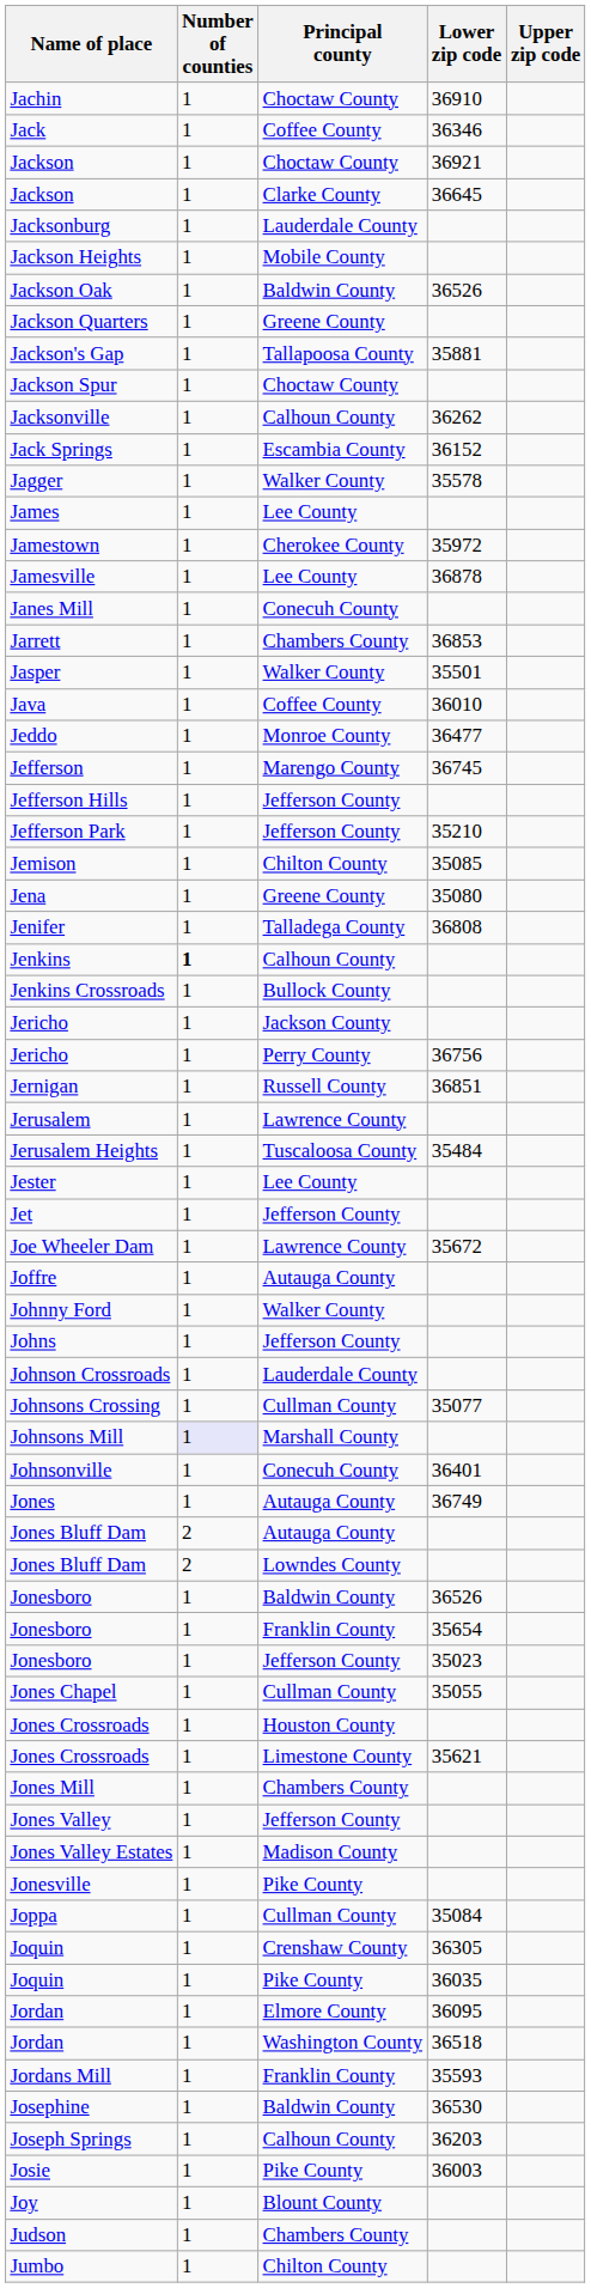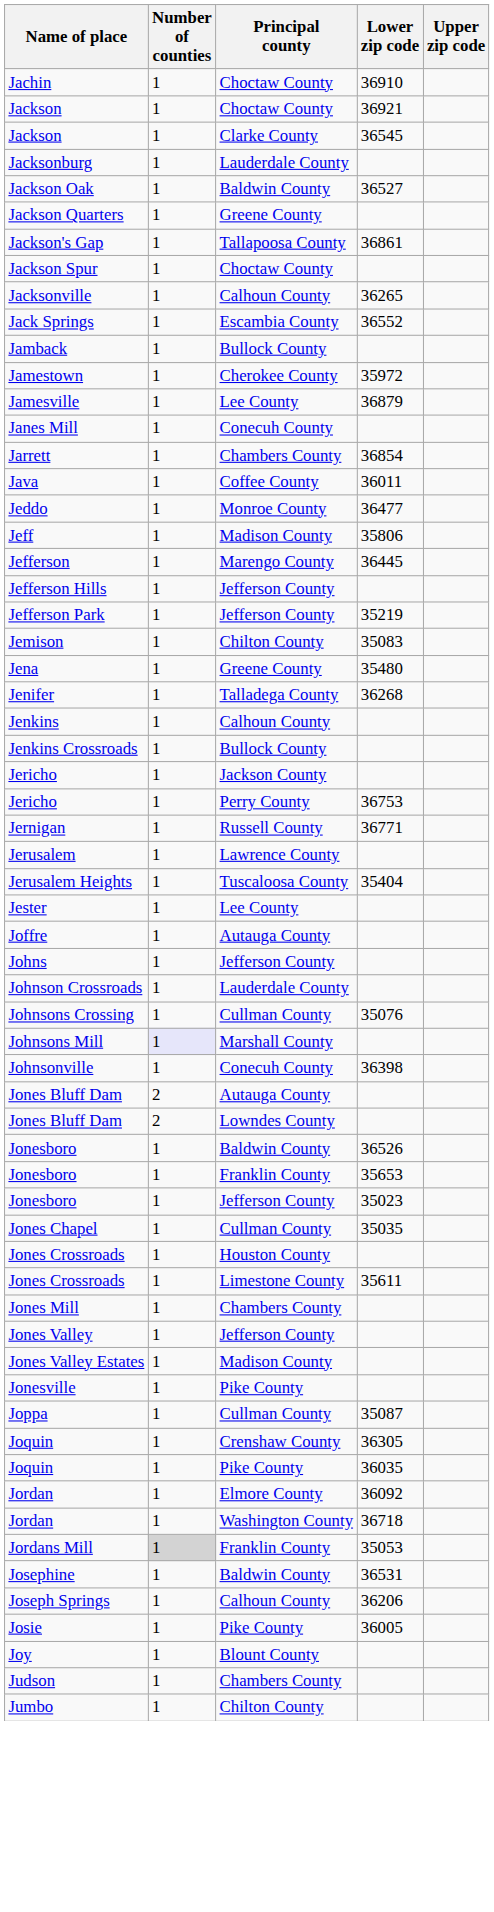 <table class="wikitable">
 <tr>
 <th>Name of place</th>
 <th>Number<br>of<br>counties</th>
 <th>Principal<br>county</th>
 <th>Lower <br>zip code</th>
 <th>Upper <br>zip code</th>
 </tr>
 <tr>
 <td><a href='#'>Jachin</a></td>
 <td>1</td>
 <td><a href='#'>Choctaw County</a></td>
 <td>36910</td>
 <td> </td>
 </tr>
 <tr>
-<td><a href='#'>Jack</a></td>
-<td>1</td>
-<td><a href='#'>Coffee County</a></td>
-<td>36346</td>
-<td> </td>
-</tr>
-<tr>
 <td><a href='#'>Jackson</a></td>
 <td>1</td>
 <td><a href='#'>Choctaw County</a></td>
 <td>36921</td>
 <td> </td>
 </tr>
 <tr>
 <td><a href='#'>Jackson</a></td>
 <td>1</td>
 <td><a href='#'>Clarke County</a></td>
-<td>36645</td>
+<td>36545</td>
 <td> </td>
 </tr>
 <tr>
 <td><a href='#'>Jacksonburg</a></td>
 <td>1</td>
 <td><a href='#'>Lauderdale County</a></td>
 <td> </td>
 <td> </td>
 </tr>
 <tr>
-<td><a href='#'>Jackson Heights</a></td>
-<td>1</td>
-<td><a href='#'>Mobile County</a></td>
-<td> </td>
-<td> </td>
-</tr>
-<tr>
 <td><a href='#'>Jackson Oak</a></td>
 <td>1</td>
 <td><a href='#'>Baldwin County</a></td>
-<td>36526</td>
+<td>36527</td>
 <td> </td>
 </tr>
 <tr>
 <td><a href='#'>Jackson Quarters</a></td>
 <td>1</td>
 <td><a href='#'>Greene County</a></td>
 <td> </td>
 <td> </td>
 </tr>
 <tr>
 <td><a href='#'>Jackson's Gap</a></td>
 <td>1</td>
 <td><a href='#'>Tallapoosa County</a></td>
-<td>35881</td>
+<td>36861</td>
 <td> </td>
 </tr>
 <tr>
 <td><a href='#'>Jackson Spur</a></td>
 <td>1</td>
 <td><a href='#'>Choctaw County</a></td>
 <td> </td>
 <td> </td>
 </tr>
 <tr>
 <td><a href='#'>Jacksonville</a></td>
 <td>1</td>
 <td><a href='#'>Calhoun County</a></td>
-<td>36262</td>
+<td>36265</td>
 <td> </td>
 </tr>
 <tr>
 <td><a href='#'>Jack Springs</a></td>
 <td>1</td>
 <td><a href='#'>Escambia County</a></td>
-<td>36152</td>
+<td>36552</td>
 <td> </td>
 </tr>
 <tr>
-<td><a href='#'>Jagger</a></td>
+<td><a href='#'>Jamback</a></td>
 <td>1</td>
-<td><a href='#'>Walker County</a></td>
-<td>35578</td>
-<td> </td>
-</tr>
-<tr>
-<td><a href='#'>James</a></td>
-<td>1</td>
-<td><a href='#'>Lee County</a></td>
+<td><a href='#'>Bullock County</a></td>
 <td> </td>
 <td> </td>
 </tr>
 <tr>
 <td><a href='#'>Jamestown</a></td>
 <td>1</td>
 <td><a href='#'>Cherokee County</a></td>
 <td>35972</td>
 <td> </td>
 </tr>
 <tr>
 <td><a href='#'>Jamesville</a></td>
 <td>1</td>
 <td><a href='#'>Lee County</a></td>
-<td>36878</td>
+<td>36879</td>
 <td> </td>
 </tr>
 <tr>
 <td><a href='#'>Janes Mill</a></td>
 <td>1</td>
 <td><a href='#'>Conecuh County</a></td>
 <td> </td>
 <td> </td>
 </tr>
 <tr>
 <td><a href='#'>Jarrett</a></td>
 <td>1</td>
 <td><a href='#'>Chambers County</a></td>
-<td>36853</td>
-<td> </td>
-</tr>
-<tr>
-<td><a href='#'>Jasper</a></td>
-<td>1</td>
-<td><a href='#'>Walker County</a></td>
-<td>35501</td>
+<td>36854</td>
 <td> </td>
 </tr>
 <tr>
 <td><a href='#'>Java</a></td>
 <td>1</td>
 <td><a href='#'>Coffee County</a></td>
-<td>36010</td>
+<td>36011</td>
 <td> </td>
 </tr>
 <tr>
 <td><a href='#'>Jeddo</a></td>
 <td>1</td>
 <td><a href='#'>Monroe County</a></td>
 <td>36477</td>
 <td> </td>
 </tr>
 <tr>
+<td><a href='#'>Jeff</a></td>
+<td>1</td>
+<td><a href='#'>Madison County</a></td>
+<td>35806</td>
+<td> </td>
+</tr>
+<tr>
 <td><a href='#'>Jefferson</a></td>
 <td>1</td>
 <td><a href='#'>Marengo County</a></td>
-<td>36745</td>
+<td>36445</td>
 <td> </td>
 </tr>
 <tr>
 <td><a href='#'>Jefferson Hills</a></td>
 <td>1</td>
 <td><a href='#'>Jefferson County</a></td>
 <td> </td>
 <td> </td>
 </tr>
 <tr>
 <td><a href='#'>Jefferson Park</a></td>
 <td>1</td>
 <td><a href='#'>Jefferson County</a></td>
-<td>35210</td>
+<td>35219</td>
 <td> </td>
 </tr>
 <tr>
 <td><a href='#'>Jemison</a></td>
 <td>1</td>
 <td><a href='#'>Chilton County</a></td>
-<td>35085</td>
+<td>35083</td>
 <td> </td>
 </tr>
 <tr>
 <td><a href='#'>Jena</a></td>
 <td>1</td>
 <td><a href='#'>Greene County</a></td>
-<td>35080</td>
+<td>35480</td>
 <td> </td>
 </tr>
 <tr>
 <td><a href='#'>Jenifer</a></td>
 <td>1</td>
 <td><a href='#'>Talladega County</a></td>
-<td>36808</td>
+<td>36268</td>
 <td> </td>
 </tr>
 <tr>
 <td><a href='#'>Jenkins</a></td>
-<td><strong>1</strong></td>
+<td>1</td>
 <td><a href='#'>Calhoun County</a></td>
 <td> </td>
 <td> </td>
 </tr>
 <tr>
 <td><a href='#'>Jenkins Crossroads</a></td>
 <td>1</td>
 <td><a href='#'>Bullock County</a></td>
 <td> </td>
 <td> </td>
 </tr>
 <tr>
 <td><a href='#'>Jericho</a></td>
 <td>1</td>
 <td><a href='#'>Jackson County</a></td>
 <td> </td>
 <td> </td>
 </tr>
 <tr>
 <td><a href='#'>Jericho</a></td>
 <td>1</td>
 <td><a href='#'>Perry County</a></td>
-<td>36756</td>
+<td>36753</td>
 <td> </td>
 </tr>
 <tr>
 <td><a href='#'>Jernigan</a></td>
 <td>1</td>
 <td><a href='#'>Russell County</a></td>
-<td>36851</td>
+<td>36771</td>
 <td> </td>
 </tr>
 <tr>
 <td><a href='#'>Jerusalem</a></td>
 <td>1</td>
 <td><a href='#'>Lawrence County</a></td>
 <td> </td>
 <td> </td>
 </tr>
 <tr>
 <td><a href='#'>Jerusalem Heights</a></td>
 <td>1</td>
 <td><a href='#'>Tuscaloosa County</a></td>
-<td>35484</td>
+<td>35404</td>
 <td> </td>
 </tr>
 <tr>
 <td><a href='#'>Jester</a></td>
 <td>1</td>
 <td><a href='#'>Lee County</a></td>
 <td> </td>
 <td> </td>
 </tr>
 <tr>
-<td><a href='#'>Jet</a></td>
-<td>1</td>
-<td><a href='#'>Jefferson County</a></td>
-<td> </td>
-<td> </td>
-</tr>
-<tr>
-<td><a href='#'>Joe Wheeler Dam</a></td>
-<td>1</td>
-<td><a href='#'>Lawrence County</a></td>
-<td>35672</td>
-<td> </td>
-</tr>
-<tr>
 <td><a href='#'>Joffre</a></td>
 <td>1</td>
 <td><a href='#'>Autauga County</a></td>
-<td> </td>
-<td> </td>
-</tr>
-<tr>
-<td><a href='#'>Johnny Ford</a></td>
-<td>1</td>
-<td><a href='#'>Walker County</a></td>
 <td> </td>
 <td> </td>
 </tr>
 <tr>
 <td><a href='#'>Johns</a></td>
 <td>1</td>
 <td><a href='#'>Jefferson County</a></td>
 <td> </td>
 <td> </td>
 </tr>
 <tr>
 <td><a href='#'>Johnson Crossroads</a></td>
 <td>1</td>
 <td><a href='#'>Lauderdale County</a></td>
 <td> </td>
 <td> </td>
 </tr>
 <tr>
 <td><a href='#'>Johnsons Crossing</a></td>
 <td>1</td>
 <td><a href='#'>Cullman County</a></td>
-<td>35077</td>
+<td>35076</td>
 <td> </td>
 </tr>
 <tr>
 <td><a href='#'>Johnsons Mill</a></td>
 <td style="background: lavender;">1</td>
 <td><a href='#'>Marshall County</a></td>
 <td> </td>
 <td> </td>
 </tr>
 <tr>
 <td><a href='#'>Johnsonville</a></td>
 <td>1</td>
 <td><a href='#'>Conecuh County</a></td>
-<td>36401</td>
-<td> </td>
-</tr>
-<tr>
-<td><a href='#'>Jones</a></td>
-<td>1</td>
-<td><a href='#'>Autauga County</a></td>
-<td>36749</td>
+<td>36398</td>
 <td> </td>
 </tr>
 <tr>
 <td><a href='#'>Jones Bluff Dam</a></td>
 <td>2</td>
 <td><a href='#'>Autauga County</a></td>
 <td> </td>
 <td> </td>
 </tr>
 <tr>
 <td><a href='#'>Jones Bluff Dam</a></td>
 <td>2</td>
 <td><a href='#'>Lowndes County</a></td>
 <td> </td>
 <td> </td>
 </tr>
 <tr>
 <td><a href='#'>Jonesboro</a></td>
 <td>1</td>
 <td><a href='#'>Baldwin County</a></td>
 <td>36526</td>
 <td> </td>
 </tr>
 <tr>
 <td><a href='#'>Jonesboro</a></td>
 <td>1</td>
 <td><a href='#'>Franklin County</a></td>
-<td>35654</td>
+<td>35653</td>
 <td> </td>
 </tr>
 <tr>
 <td><a href='#'>Jonesboro</a></td>
 <td>1</td>
 <td><a href='#'>Jefferson County</a></td>
 <td>35023</td>
 <td> </td>
 </tr>
 <tr>
 <td><a href='#'>Jones Chapel</a></td>
 <td>1</td>
 <td><a href='#'>Cullman County</a></td>
-<td>35055</td>
+<td>35035</td>
 <td> </td>
 </tr>
 <tr>
 <td><a href='#'>Jones Crossroads</a></td>
 <td>1</td>
 <td><a href='#'>Houston County</a></td>
 <td> </td>
 <td> </td>
 </tr>
 <tr>
 <td><a href='#'>Jones Crossroads</a></td>
 <td>1</td>
 <td><a href='#'>Limestone County</a></td>
-<td>35621</td>
+<td>35611</td>
 <td> </td>
 </tr>
 <tr>
 <td><a href='#'>Jones Mill</a></td>
 <td>1</td>
 <td><a href='#'>Chambers County</a></td>
 <td> </td>
 <td> </td>
 </tr>
 <tr>
 <td><a href='#'>Jones Valley</a></td>
 <td>1</td>
 <td><a href='#'>Jefferson County</a></td>
 <td> </td>
 <td> </td>
 </tr>
 <tr>
 <td><a href='#'>Jones Valley Estates</a></td>
 <td>1</td>
 <td><a href='#'>Madison County</a></td>
 <td> </td>
 <td> </td>
 </tr>
 <tr>
 <td><a href='#'>Jonesville</a></td>
 <td>1</td>
 <td><a href='#'>Pike County</a></td>
 <td> </td>
 <td> </td>
 </tr>
 <tr>
 <td><a href='#'>Joppa</a></td>
 <td>1</td>
 <td><a href='#'>Cullman County</a></td>
-<td>35084</td>
+<td>35087</td>
 <td> </td>
 </tr>
 <tr>
 <td><a href='#'>Joquin</a></td>
 <td>1</td>
 <td><a href='#'>Crenshaw County</a></td>
 <td>36305</td>
 <td> </td>
 </tr>
 <tr>
 <td><a href='#'>Joquin</a></td>
 <td>1</td>
 <td><a href='#'>Pike County</a></td>
 <td>36035</td>
 <td> </td>
 </tr>
 <tr>
 <td><a href='#'>Jordan</a></td>
 <td>1</td>
 <td><a href='#'>Elmore County</a></td>
-<td>36095</td>
+<td>36092</td>
 <td> </td>
 </tr>
 <tr>
 <td><a href='#'>Jordan</a></td>
 <td>1</td>
 <td><a href='#'>Washington County</a></td>
-<td>36518</td>
+<td>36718</td>
 <td> </td>
 </tr>
 <tr>
 <td><a href='#'>Jordans Mill</a></td>
-<td>1</td>
+<td style="background: lightgrey;">1</td>
 <td><a href='#'>Franklin County</a></td>
-<td>35593</td>
+<td>35053</td>
 <td> </td>
 </tr>
 <tr>
 <td><a href='#'>Josephine</a></td>
 <td>1</td>
 <td><a href='#'>Baldwin County</a></td>
-<td>36530</td>
+<td>36531</td>
 <td> </td>
 </tr>
 <tr>
 <td><a href='#'>Joseph Springs</a></td>
 <td>1</td>
 <td><a href='#'>Calhoun County</a></td>
-<td>36203</td>
+<td>36206</td>
 <td> </td>
 </tr>
 <tr>
 <td><a href='#'>Josie</a></td>
 <td>1</td>
 <td><a href='#'>Pike County</a></td>
-<td>36003</td>
+<td>36005</td>
 <td> </td>
 </tr>
 <tr>
 <td><a href='#'>Joy</a></td>
 <td>1</td>
 <td><a href='#'>Blount County</a></td>
 <td> </td>
 <td> </td>
 </tr>
 <tr>
 <td><a href='#'>Judson</a></td>
 <td>1</td>
 <td><a href='#'>Chambers County</a></td>
 <td> </td>
 <td> </td>
 </tr>
 <tr>
 <td><a href='#'>Jumbo</a></td>
 <td>1</td>
 <td><a href='#'>Chilton County</a></td>
 <td> </td>
 <td> </td>
 </tr>
 </table>
